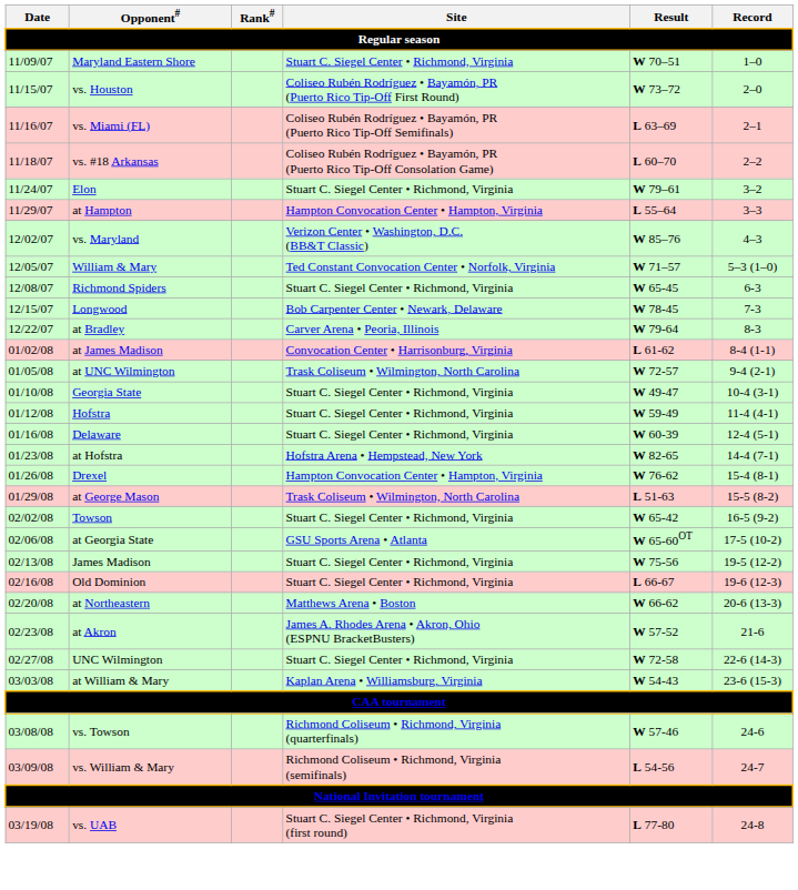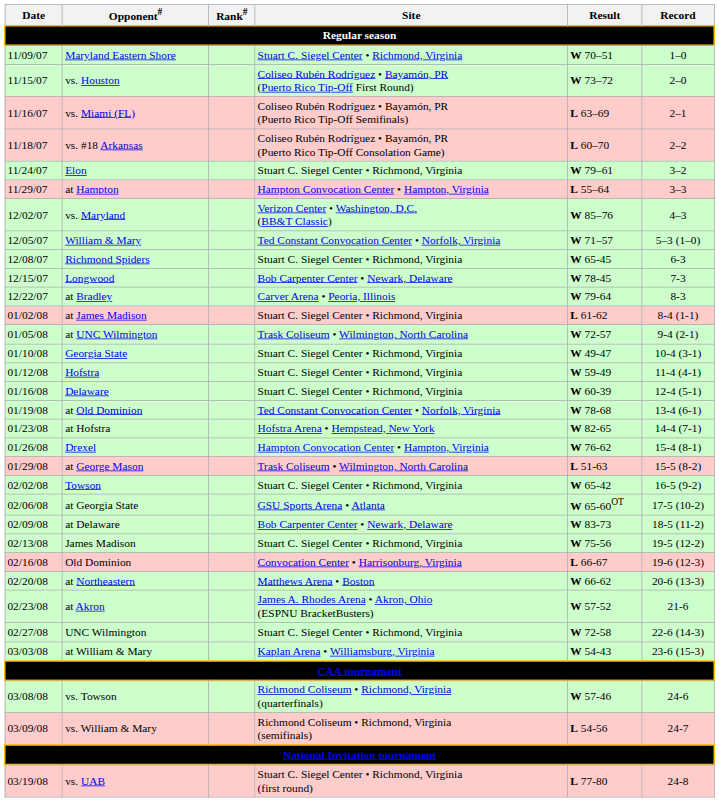 <table class="wikitable" style="width:75%; text-align:center; font-size:95%; text-align:left;">
 <tr>
 <th><strong>Date</strong></th>
 <th><strong>Opponent<sup>#</sup></strong></th>
 <th><strong>Rank<sup>#</sup></strong></th>
 <th><strong>Site</strong></th>
 <th><strong>Result</strong></th>
 <th><strong>Record</strong></th>
 </tr>
 <tr>
 <th colspan=6 style="background:#000000; color:#FFFFFF; border:2px solid #FFBA00;">Regular season</th>
 </tr>
 <tr>
 </tr>
 <tr bgcolor =#cfc>
 <td>11/09/07</td>
 <td><a href='#'>Maryland Eastern Shore</a></td>
 <td></td>
 <td><a href='#'>Stuart C. Siegel Center</a> • <a href='#'>Richmond, Virginia</a></td>
 <td><strong>W</strong> 70–51</td>
 <td align=center>1–0</td>
 </tr>
 <tr bgcolor =#cfc>
 <td>11/15/07</td>
 <td>vs. <a href='#'>Houston</a></td>
 <td></td>
 <td><a href='#'>Coliseo Rubén Rodríguez</a> • <a href='#'>Bayamón, PR</a><br>(<a href='#'>Puerto Rico Tip-Off</a> First Round)</td>
 <td><strong>W</strong> 73–72</td>
 <td align=center>2–0</td>
 </tr>
 <tr bgcolor =#fcc>
 <td>11/16/07</td>
 <td>vs. <a href='#'>Miami (FL)</a></td>
 <td></td>
 <td>Coliseo Rubén Rodríguez • Bayamón, PR<br>(Puerto Rico Tip-Off Semifinals)</td>
 <td><strong>L</strong> 63–69</td>
 <td align=center>2–1</td>
 </tr>
 <tr bgcolor =#fcc>
 <td>11/18/07</td>
 <td>vs. #18 <a href='#'>Arkansas</a></td>
 <td></td>
 <td>Coliseo Rubén Rodríguez • Bayamón, PR<br>(Puerto Rico Tip-Off Consolation Game)</td>
 <td><strong>L</strong> 60–70</td>
 <td align=center>2–2</td>
 </tr>
 <tr bgcolor =#cfc>
 <td>11/24/07</td>
 <td><a href='#'>Elon</a></td>
 <td></td>
 <td>Stuart C. Siegel Center • Richmond, Virginia</td>
 <td><strong>W</strong> 79–61</td>
 <td align=center>3–2</td>
 </tr>
 <tr bgcolor =#fcc>
 <td>11/29/07</td>
 <td>at <a href='#'>Hampton</a></td>
 <td></td>
 <td><a href='#'>Hampton Convocation Center</a> • <a href='#'>Hampton, Virginia</a></td>
 <td><strong>L</strong> 55–64</td>
 <td align=center>3–3</td>
 </tr>
 <tr bgcolor =#cfc>
 <td>12/02/07</td>
 <td>vs. <a href='#'>Maryland</a></td>
 <td></td>
 <td><a href='#'>Verizon Center</a> • <a href='#'>Washington, D.C.</a><br>(<a href='#'>BB&T Classic</a>)</td>
 <td><strong>W</strong> 85–76</td>
 <td align=center>4–3</td>
 </tr>
 <tr bgcolor =#cfc>
 <td>12/05/07</td>
 <td><a href='#'>William & Mary</a></td>
 <td></td>
 <td><a href='#'>Ted Constant Convocation Center</a> • <a href='#'>Norfolk, Virginia</a></td>
 <td><strong>W</strong> 71–57</td>
 <td align=center>5–3 (1–0)</td>
 </tr>
 <tr bgcolor =#cfc>
 <td>12/08/07</td>
 <td><a href='#'>Richmond Spiders</a></td>
 <td></td>
 <td>Stuart C. Siegel Center • Richmond, Virginia</td>
 <td><strong>W</strong> 65-45</td>
 <td align=center>6-3</td>
 </tr>
 <tr bgcolor =#cfc>
 <td>12/15/07</td>
 <td><a href='#'>Longwood</a></td>
 <td></td>
 <td><a href='#'>Bob Carpenter Center</a> • <a href='#'>Newark, Delaware</a></td>
 <td><strong>W</strong> 78-45</td>
 <td align=center>7-3</td>
 </tr>
 <tr bgcolor =#cfc>
 <td>12/22/07</td>
 <td>at <a href='#'>Bradley</a></td>
 <td></td>
 <td><a href='#'>Carver Arena</a> • <a href='#'>Peoria, Illinois</a></td>
 <td><strong>W</strong> 79-64</td>
 <td align=center>8-3</td>
 </tr>
 <tr bgcolor =#fcc>
 <td>01/02/08</td>
 <td>at <a href='#'>James Madison</a></td>
 <td></td>
-<td><a href='#'>Convocation Center</a> • <a href='#'>Harrisonburg, Virginia</a></td>
+<td>Stuart C. Siegel Center • Richmond, Virginia</td>
 <td><strong>L</strong> 61-62</td>
 <td align=center>8-4 (1-1)</td>
 </tr>
 <tr bgcolor =#cfc>
 <td>01/05/08</td>
 <td>at <a href='#'>UNC Wilmington</a></td>
 <td></td>
 <td><a href='#'>Trask Coliseum</a> • <a href='#'>Wilmington, North Carolina</a></td>
 <td><strong>W</strong> 72-57</td>
 <td align=center>9-4 (2-1)</td>
 </tr>
 <tr bgcolor =#cfc>
 <td>01/10/08</td>
 <td><a href='#'>Georgia State</a></td>
 <td></td>
 <td>Stuart C. Siegel Center • Richmond, Virginia</td>
 <td><strong>W</strong> 49-47</td>
 <td align=center>10-4 (3-1)</td>
 </tr>
 <tr bgcolor =#cfc>
 <td>01/12/08</td>
 <td><a href='#'>Hofstra</a></td>
 <td></td>
 <td>Stuart C. Siegel Center • Richmond, Virginia</td>
 <td><strong>W</strong> 59-49</td>
 <td align=center>11-4 (4-1)</td>
 </tr>
 <tr bgcolor =#cfc>
 <td>01/16/08</td>
 <td><a href='#'>Delaware</a></td>
 <td></td>
 <td>Stuart C. Siegel Center • Richmond, Virginia</td>
 <td><strong>W</strong> 60-39</td>
 <td align=center>12-4 (5-1)</td>
+</tr>
+<tr bgcolor =#cfc>
+<td>01/19/08</td>
+<td>at <a href='#'>Old Dominion</a></td>
+<td></td>
+<td><a href='#'>Ted Constant Convocation Center</a> • <a href='#'>Norfolk, Virginia</a></td>
+<td><strong>W</strong> 78-68</td>
+<td align=center>13-4 (6-1)</td>
 </tr>
 <tr bgcolor =#cfc>
 <td>01/23/08</td>
 <td>at Hofstra</td>
 <td></td>
 <td><a href='#'>Hofstra Arena</a> • <a href='#'>Hempstead, New York</a></td>
 <td><strong>W</strong> 82-65</td>
 <td align=center>14-4 (7-1)</td>
 </tr>
 <tr bgcolor =#cfc>
 <td>01/26/08</td>
 <td><a href='#'>Drexel</a></td>
 <td></td>
 <td><a href='#'>Hampton Convocation Center</a> • <a href='#'>Hampton, Virginia</a></td>
 <td><strong>W</strong> 76-62</td>
 <td align=center>15-4 (8-1)</td>
 </tr>
 <tr bgcolor =#fcc>
 <td>01/29/08</td>
 <td>at <a href='#'>George Mason</a></td>
 <td></td>
 <td><a href='#'>Trask Coliseum</a> • <a href='#'>Wilmington, North Carolina</a></td>
 <td><strong>L</strong> 51-63</td>
 <td align=center>15-5 (8-2)</td>
 </tr>
 <tr bgcolor =#cfc>
 <td>02/02/08</td>
 <td><a href='#'>Towson</a></td>
 <td></td>
 <td>Stuart C. Siegel Center • Richmond, Virginia</td>
 <td><strong>W</strong> 65-42</td>
 <td align=center>16-5 (9-2)</td>
 </tr>
 <tr bgcolor =#cfc>
 <td>02/06/08</td>
 <td>at Georgia State</td>
 <td></td>
 <td><a href='#'>GSU Sports Arena</a> • <a href='#'>Atlanta</a></td>
 <td><strong>W</strong> 65-60<sup>OT</sup></td>
 <td align=center>17-5 (10-2)</td>
 </tr>
 <tr bgcolor =#cfc>
+<td>02/09/08</td>
+<td>at Delaware</td>
+<td></td>
+<td><a href='#'>Bob Carpenter Center</a> • <a href='#'>Newark, Delaware</a></td>
+<td><strong>W</strong> 83-73</td>
+<td align=center>18-5 (11-2)</td>
+</tr>
+<tr bgcolor =#cfc>
 <td>02/13/08</td>
 <td>James Madison</td>
 <td></td>
 <td>Stuart C. Siegel Center • Richmond, Virginia</td>
 <td><strong>W</strong> 75-56</td>
 <td align=center>19-5 (12-2)</td>
 </tr>
 <tr bgcolor =#fcc>
 <td>02/16/08</td>
 <td>Old Dominion</td>
 <td></td>
-<td>Stuart C. Siegel Center • Richmond, Virginia</td>
+<td><a href='#'>Convocation Center</a> • <a href='#'>Harrisonburg, Virginia</a></td>
 <td><strong>L</strong> 66-67</td>
 <td align=center>19-6 (12-3)</td>
 </tr>
 <tr bgcolor =#cfc>
 <td>02/20/08</td>
 <td>at <a href='#'>Northeastern</a></td>
 <td></td>
 <td><a href='#'>Matthews Arena</a> • <a href='#'>Boston</a></td>
 <td><strong>W</strong> 66-62</td>
 <td align=center>20-6 (13-3)</td>
 </tr>
 <tr bgcolor =#cfc>
 <td>02/23/08</td>
 <td>at <a href='#'>Akron</a></td>
 <td></td>
 <td><a href='#'>James A. Rhodes Arena</a> • <a href='#'>Akron, Ohio</a><br> (ESPNU BracketBusters)</td>
 <td><strong>W</strong> 57-52</td>
 <td align=center>21-6</td>
 </tr>
 <tr bgcolor =#cfc>
 <td>02/27/08</td>
 <td>UNC Wilmington</td>
 <td></td>
 <td>Stuart C. Siegel Center • Richmond, Virginia</td>
 <td><strong>W</strong> 72-58</td>
 <td align=center>22-6 (14-3)</td>
 </tr>
 <tr bgcolor =#cfc>
 <td>03/03/08</td>
 <td>at William & Mary</td>
 <td></td>
 <td><a href='#'>Kaplan Arena</a> • <a href='#'>Williamsburg, Virginia</a></td>
 <td><strong>W</strong> 54-43</td>
 <td align=center>23-6 (15-3)</td>
 </tr>
 <tr>
 <th colspan=6 style="background:#000000; color:#FFFFFF; border:2px solid #FFBA00;"><a href='#'><span>CAA tournament</span></a></th>
 </tr>
 <tr>
 </tr>
 <tr bgcolor =#cfc>
 <td>03/08/08</td>
 <td>vs. Towson</td>
 <td></td>
 <td><a href='#'>Richmond Coliseum</a> • <a href='#'>Richmond, Virginia</a><br>(quarterfinals)</td>
 <td><strong>W</strong> 57-46</td>
 <td align=center>24-6</td>
 </tr>
 <tr bgcolor =#fcc>
 <td>03/09/08</td>
 <td>vs. William & Mary</td>
 <td></td>
 <td>Richmond Coliseum • Richmond, Virginia<br>(semifinals)</td>
 <td><strong>L</strong> 54-56</td>
 <td align=center>24-7</td>
 </tr>
 <tr>
 <th colspan=6 style="background:#000000; color:#FFFFFF; border:2px solid #FFBA00;"><a href='#'><span>National Invitation tournament</span></a></th>
 </tr>
 <tr>
 </tr>
 <tr bgcolor =#fcc>
 <td>03/19/08</td>
 <td>vs. <a href='#'>UAB</a></td>
 <td></td>
 <td>Stuart C. Siegel Center • Richmond, Virginia<br>(first round)</td>
 <td><strong>L</strong> 77-80</td>
 <td align=center>24-8</td>
 </tr>
 </table>
